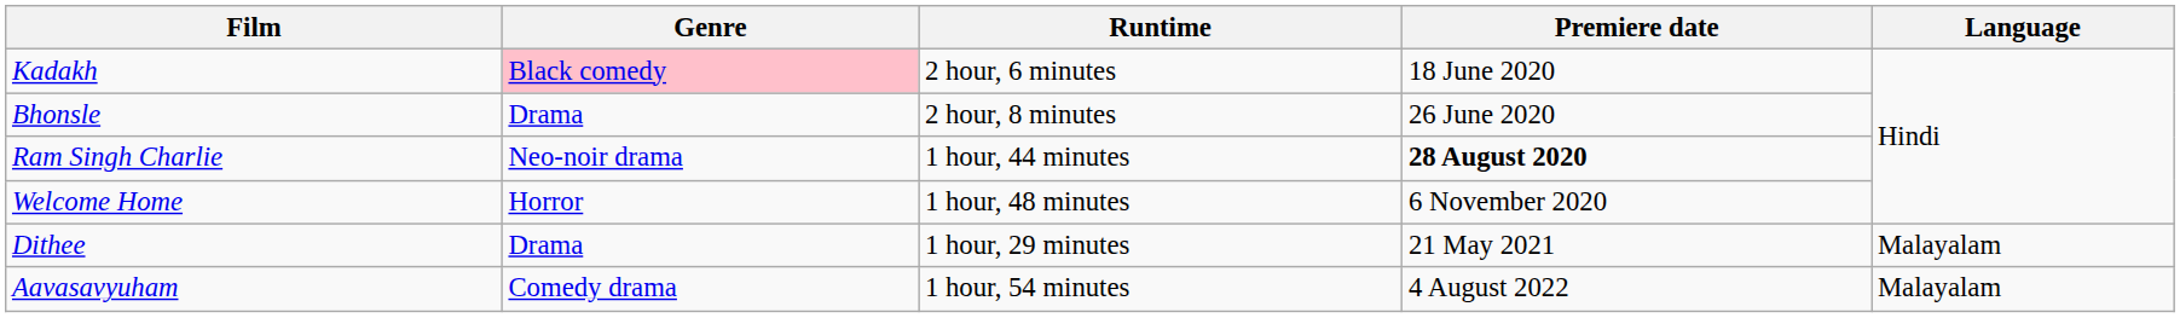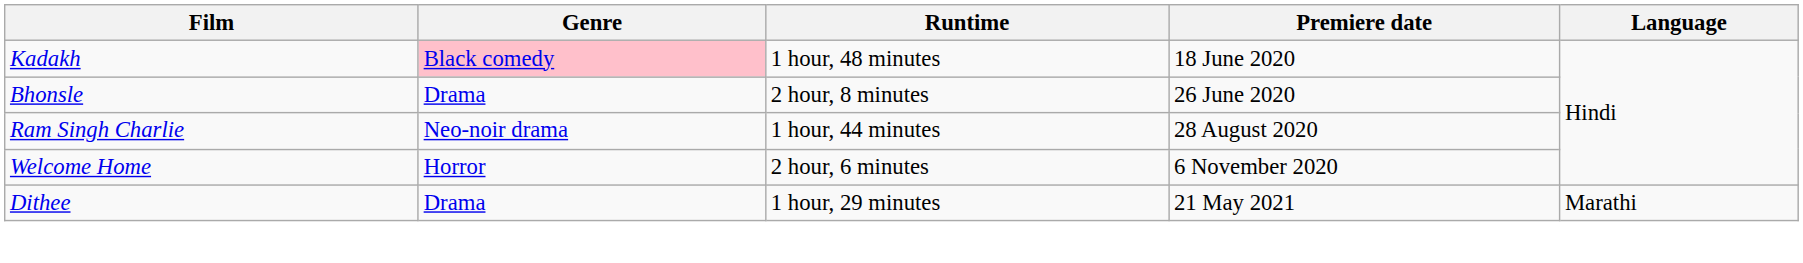 <table class="wikitable sortable" style="width:100%;">
 <tr>
 <th>Film</th>
 <th>Genre</th>
 <th>Runtime</th>
 <th>Premiere date</th>
 <th>Language</th>
 </tr>
 <tr>
 <td><em><a href='#'>Kadakh</a></em></td>
 <td style="background: pink;"><a href='#'>Black comedy</a></td>
-<td>2 hour, 6 minutes</td>
+<td>1 hour, 48 minutes</td>
 <td>18 June 2020</td>
 <td rowspan="4">Hindi</td>
 </tr>
 <tr>
 <td><em><a href='#'>Bhonsle</a></em></td>
 <td><a href='#'>Drama</a></td>
 <td>2 hour, 8 minutes</td>
 <td>26 June 2020</td>
 </tr>
 <tr>
 <td><em><a href='#'>Ram Singh Charlie</a></em></td>
 <td><a href='#'>Neo-noir drama</a></td>
 <td>1 hour, 44 minutes</td>
-<td><strong>28 August 2020</strong></td>
+<td>28 August 2020</td>
 </tr>
 <tr>
 <td><em><a href='#'>Welcome Home</a></em></td>
 <td><a href='#'>Horror</a></td>
-<td>1 hour, 48 minutes</td>
+<td>2 hour, 6 minutes</td>
 <td>6 November 2020</td>
 </tr>
 <tr>
 <td><em><a href='#'>Dithee</a></em></td>
 <td><a href='#'>Drama</a></td>
 <td>1 hour, 29 minutes</td>
 <td>21 May 2021</td>
-<td>Malayalam</td>
-</tr>
-<tr>
-<td><em><a href='#'>Aavasavyuham</a></em></td>
-<td><a href='#'>Comedy drama</a></td>
-<td>1 hour, 54 minutes</td>
-<td>4 August 2022</td>
-<td>Malayalam</td>
+<td>Marathi</td>
 </tr>
 </table>
